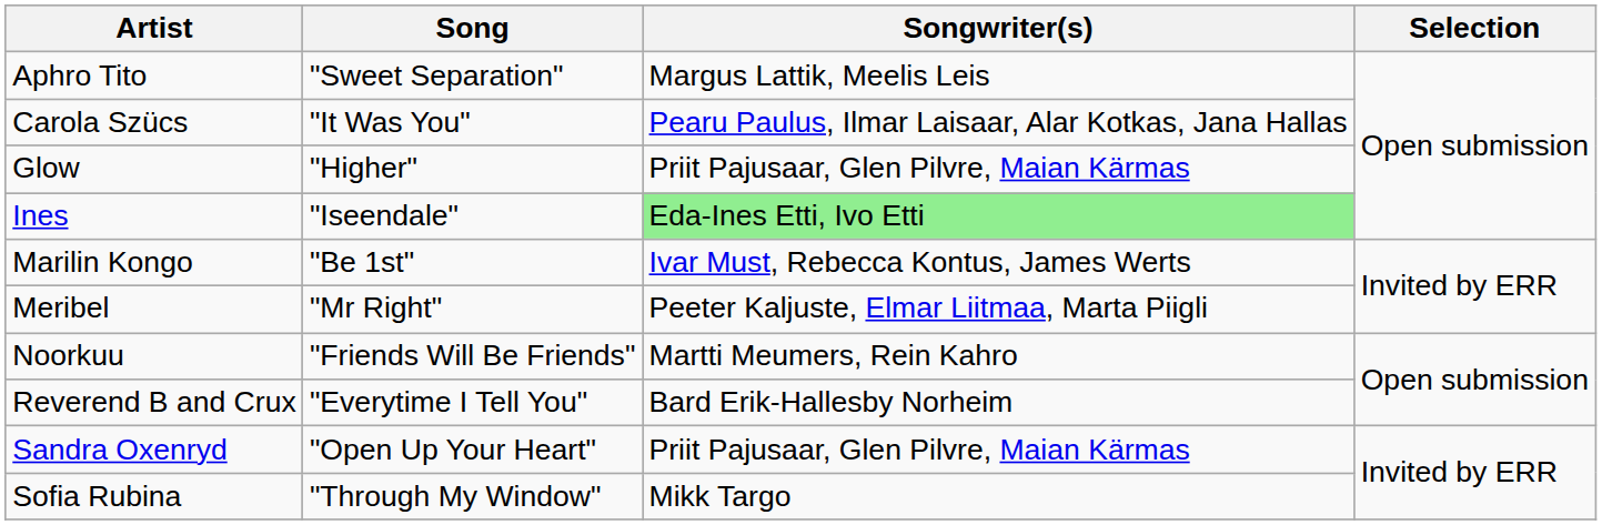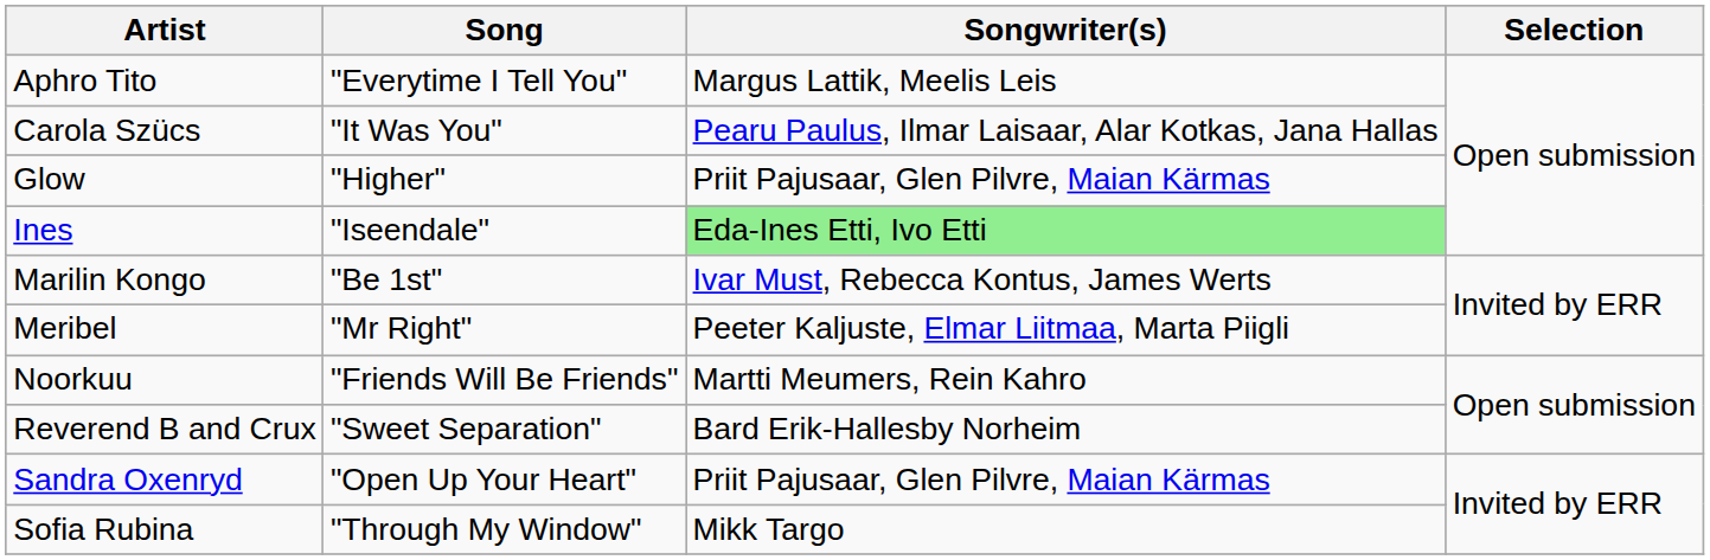 <table class="sortable wikitable" style="margin: 1em auto 1em auto;">
 <tr>
 <th>Artist</th>
 <th>Song</th>
 <th>Songwriter(s)</th>
 <th>Selection</th>
 </tr>
 <tr>
 <td align="left">Aphro Tito</td>
-<td align="left">"Sweet Separation"</td>
+<td align="left">"Everytime I Tell You"</td>
 <td align="left">Margus Lattik, Meelis Leis</td>
 <td rowspan="4">Open submission</td>
 </tr>
 <tr>
 <td align="left">Carola Szücs</td>
 <td align="left">"It Was You"</td>
 <td align="left"><a href='#'>Pearu Paulus</a>, Ilmar Laisaar, Alar Kotkas, Jana Hallas</td>
 </tr>
 <tr>
 <td align="left">Glow</td>
 <td align="left">"Higher"</td>
 <td align="left">Priit Pajusaar, Glen Pilvre, <a href='#'>Maian Kärmas</a></td>
 </tr>
 <tr>
 <td align="left"><a href='#'>Ines</a></td>
 <td align="left">"Iseendale"</td>
 <td align="left" style="background: lightgreen;">Eda-Ines Etti, Ivo Etti</td>
 </tr>
 <tr>
 <td align="left">Marilin Kongo</td>
 <td align="left">"Be 1st"</td>
 <td align="left"><a href='#'>Ivar Must</a>, Rebecca Kontus, James Werts</td>
 <td rowspan="2">Invited by ERR</td>
 </tr>
 <tr>
 <td align="left">Meribel</td>
 <td align="left">"Mr Right"</td>
 <td align="left">Peeter Kaljuste, <a href='#'>Elmar Liitmaa</a>, Marta Piigli</td>
 </tr>
 <tr>
 <td align="left">Noorkuu</td>
 <td align="left">"Friends Will Be Friends"</td>
 <td align="left">Martti Meumers, Rein Kahro</td>
 <td rowspan="2">Open submission</td>
 </tr>
 <tr>
 <td align="left">Reverend B and Crux</td>
-<td align="left">"Everytime I Tell You"</td>
+<td align="left">"Sweet Separation"</td>
 <td align="left">Bard Erik-Hallesby Norheim</td>
 </tr>
 <tr>
 <td align="left"><a href='#'>Sandra Oxenryd</a></td>
 <td align="left">"Open Up Your Heart"</td>
 <td align="left">Priit Pajusaar, Glen Pilvre, <a href='#'>Maian Kärmas</a></td>
 <td rowspan="2">Invited by ERR</td>
 </tr>
 <tr>
 <td align="left">Sofia Rubina</td>
 <td align="left">"Through My Window"</td>
 <td align="left">Mikk Targo</td>
 </tr>
 </table>
